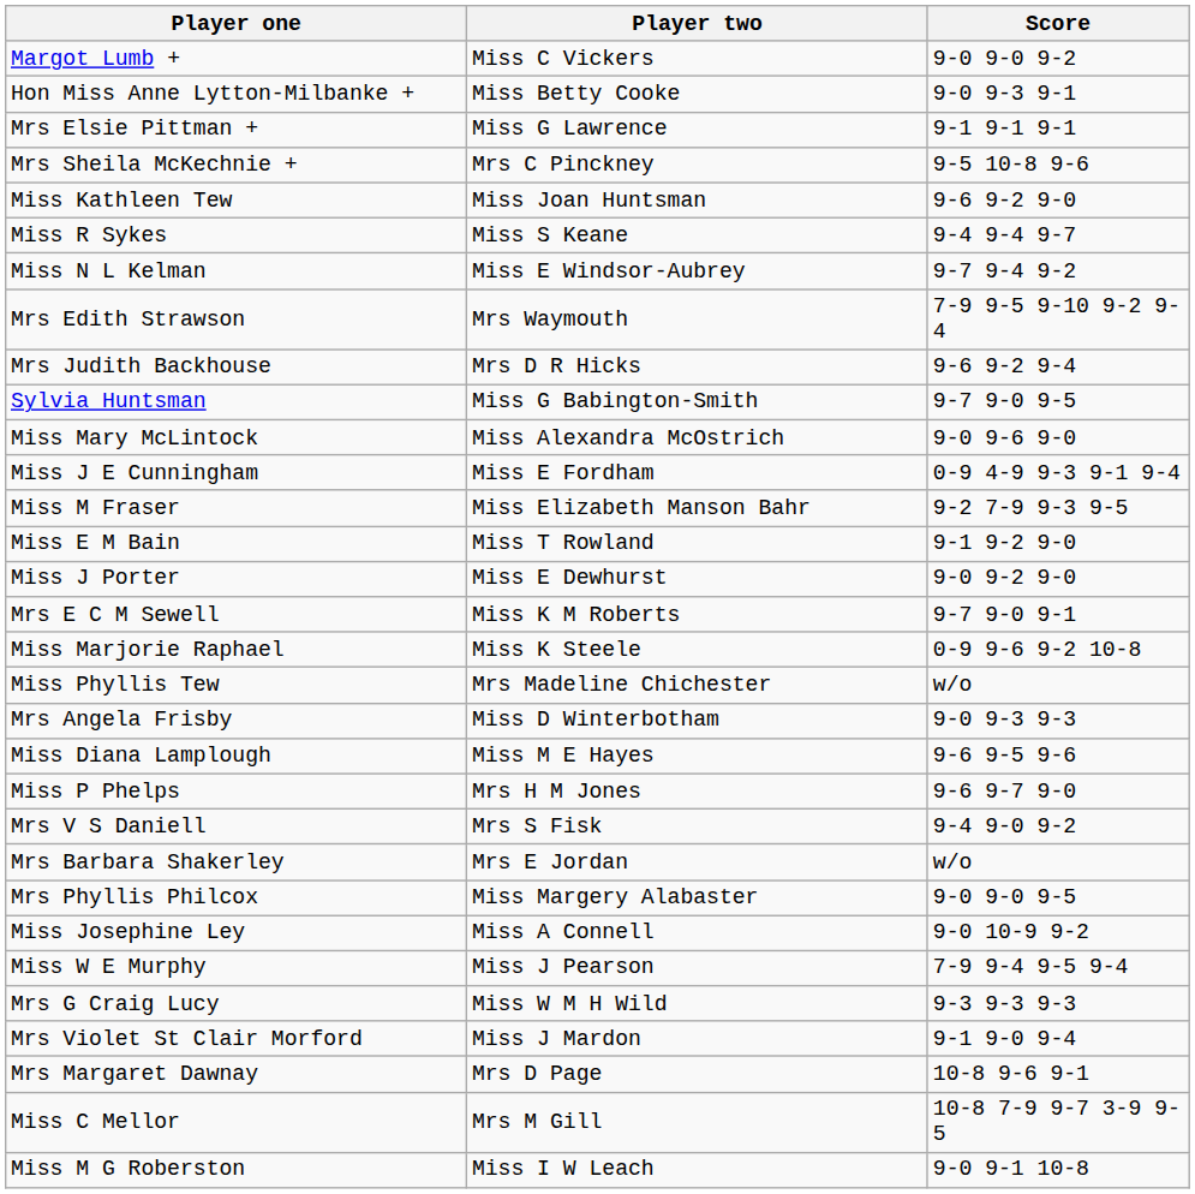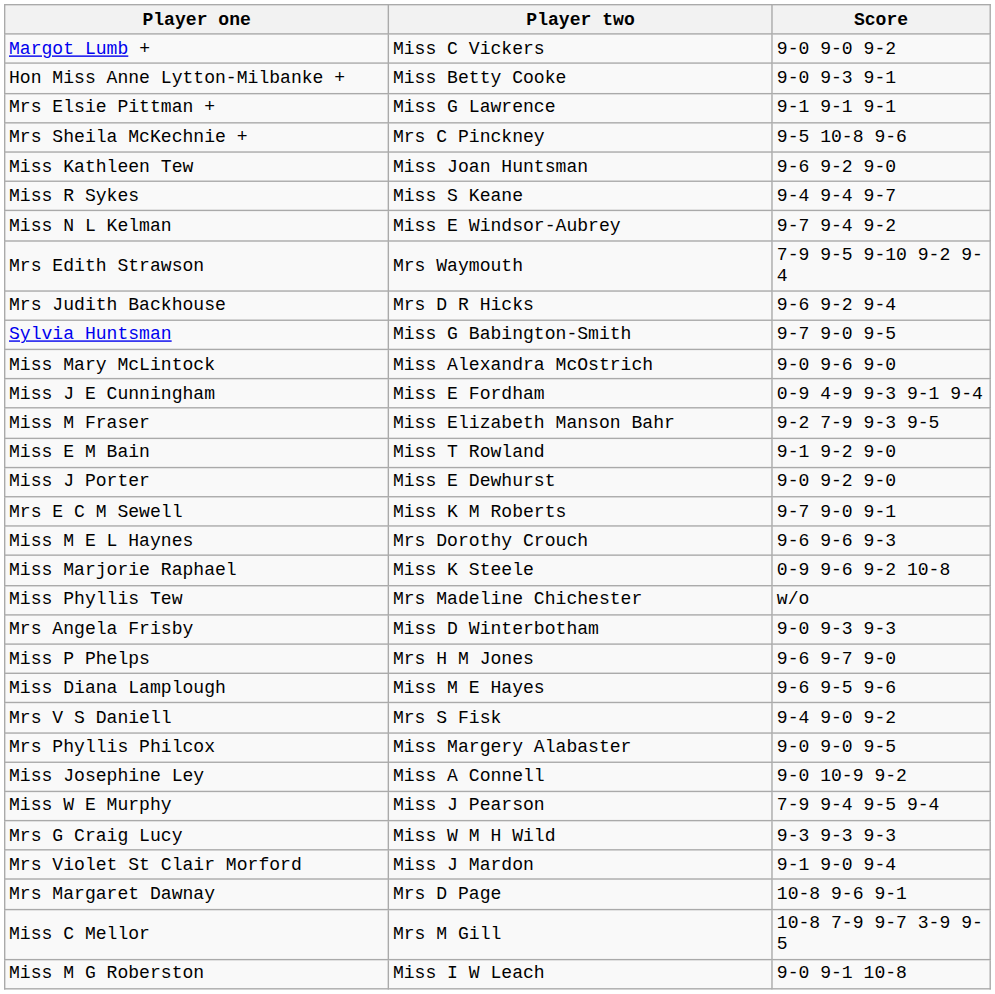 <table class="wikitable">
 <tr>
 <th width=270>Player one</th>
 <th width=270>Player two</th>
 <th width=150>Score</th>
 </tr>
 <tr>
 <td><a href='#'>Margot Lumb</a> +</td>
 <td> Miss C Vickers</td>
 <td>9-0 9-0 9-2</td>
 </tr>
 <tr>
 <td> Hon Miss Anne Lytton-Milbanke +</td>
 <td> Miss Betty Cooke</td>
 <td>9-0 9-3 9-1</td>
 </tr>
 <tr>
 <td> Mrs Elsie Pittman +</td>
 <td> Miss G Lawrence</td>
 <td>9-1 9-1 9-1</td>
 </tr>
 <tr>
 <td> Mrs Sheila McKechnie +</td>
 <td> Mrs C Pinckney</td>
 <td>9-5 10-8 9-6</td>
 </tr>
 <tr>
 <td> Miss Kathleen Tew</td>
 <td> Miss Joan Huntsman</td>
 <td>9-6 9-2 9-0</td>
 </tr>
 <tr>
 <td> Miss R Sykes</td>
 <td> Miss S Keane</td>
 <td>9-4 9-4 9-7</td>
 </tr>
 <tr>
 <td> Miss N L Kelman</td>
 <td> Miss E Windsor-Aubrey</td>
 <td>9-7 9-4 9-2</td>
 </tr>
 <tr>
 <td> Mrs Edith Strawson</td>
 <td> Mrs Waymouth</td>
 <td>7-9 9-5 9-10 9-2 9-4</td>
 </tr>
 <tr>
 <td> Mrs Judith Backhouse</td>
 <td> Mrs D R Hicks</td>
 <td>9-6 9-2 9-4</td>
 </tr>
 <tr>
 <td><a href='#'>Sylvia Huntsman</a></td>
 <td> Miss G Babington-Smith</td>
 <td>9-7 9-0 9-5</td>
 </tr>
 <tr>
 <td> Miss Mary McLintock</td>
 <td> Miss Alexandra McOstrich</td>
 <td>9-0 9-6 9-0</td>
 </tr>
 <tr>
 <td> Miss J E Cunningham</td>
 <td> Miss E Fordham</td>
 <td>0-9 4-9 9-3 9-1 9-4</td>
 </tr>
 <tr>
 <td> Miss M Fraser</td>
 <td> Miss Elizabeth Manson Bahr</td>
 <td>9-2 7-9 9-3 9-5</td>
 </tr>
 <tr>
 <td> Miss E M Bain</td>
 <td> Miss T Rowland</td>
 <td>9-1 9-2 9-0</td>
 </tr>
 <tr>
 <td> Miss J Porter</td>
 <td> Miss E Dewhurst</td>
 <td>9-0 9-2 9-0</td>
 </tr>
 <tr>
 <td> Mrs E C M Sewell</td>
 <td> Miss K M Roberts</td>
 <td>9-7 9-0 9-1</td>
 </tr>
 <tr>
+<td> Miss M E L Haynes</td>
+<td> Mrs Dorothy Crouch</td>
+<td>9-6 9-6 9-3</td>
+</tr>
+<tr>
 <td> Miss Marjorie Raphael</td>
 <td> Miss K Steele</td>
 <td>0-9 9-6 9-2 10-8</td>
 </tr>
 <tr>
 <td> Miss Phyllis Tew</td>
 <td> Mrs Madeline Chichester</td>
 <td>w/o</td>
 </tr>
 <tr>
 <td> Mrs Angela Frisby</td>
 <td> Miss D Winterbotham</td>
 <td>9-0 9-3 9-3</td>
 </tr>
 <tr>
+<td> Miss P Phelps</td>
+<td> Mrs H M Jones</td>
+<td>9-6 9-7 9-0</td>
+</tr>
+<tr>
 <td> Miss Diana Lamplough</td>
 <td> Miss M E Hayes</td>
 <td>9-6 9-5 9-6</td>
 </tr>
 <tr>
-<td> Miss P Phelps</td>
-<td> Mrs H M Jones</td>
-<td>9-6 9-7 9-0</td>
-</tr>
-<tr>
 <td> Mrs V S Daniell</td>
 <td> Mrs S Fisk</td>
 <td>9-4 9-0 9-2</td>
-</tr>
-<tr>
-<td> Mrs Barbara Shakerley</td>
-<td> Mrs E Jordan</td>
-<td>w/o</td>
 </tr>
 <tr>
 <td> Mrs Phyllis Philcox</td>
 <td> Miss Margery Alabaster</td>
 <td>9-0 9-0 9-5</td>
 </tr>
 <tr>
 <td> Miss Josephine Ley</td>
 <td> Miss A Connell</td>
 <td>9-0 10-9 9-2</td>
 </tr>
 <tr>
 <td> Miss W E Murphy</td>
 <td> Miss J Pearson</td>
 <td>7-9 9-4 9-5 9-4</td>
 </tr>
 <tr>
 <td> Mrs G Craig Lucy</td>
 <td> Miss W M H Wild</td>
 <td>9-3 9-3 9-3</td>
 </tr>
 <tr>
 <td> Mrs Violet St Clair Morford</td>
 <td> Miss J Mardon</td>
 <td>9-1 9-0 9-4</td>
 </tr>
 <tr>
 <td> Mrs Margaret Dawnay</td>
 <td> Mrs D Page</td>
 <td>10-8 9-6 9-1</td>
 </tr>
 <tr>
 <td> Miss C Mellor</td>
 <td> Mrs M Gill</td>
 <td>10-8 7-9 9-7 3-9 9-5</td>
 </tr>
 <tr>
 <td> Miss M G Roberston</td>
 <td> Miss I W Leach</td>
 <td>9-0 9-1 10-8</td>
 </tr>
 </table>
